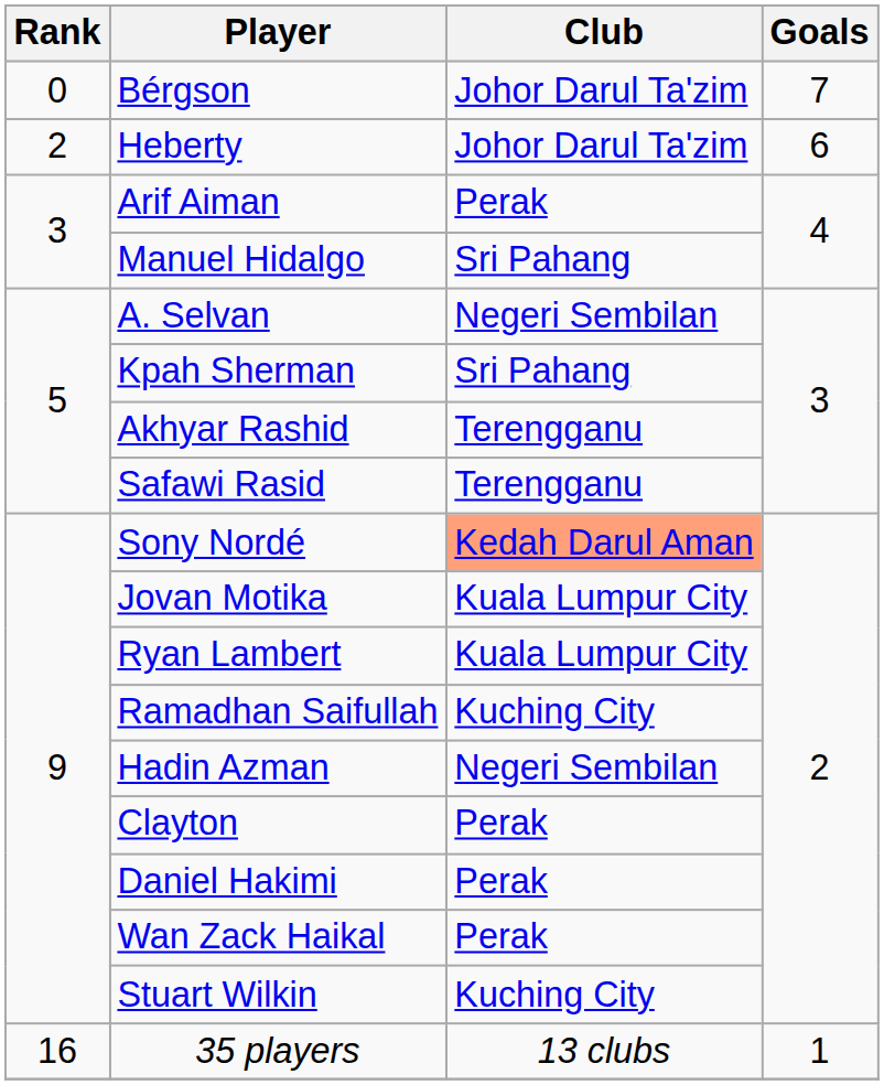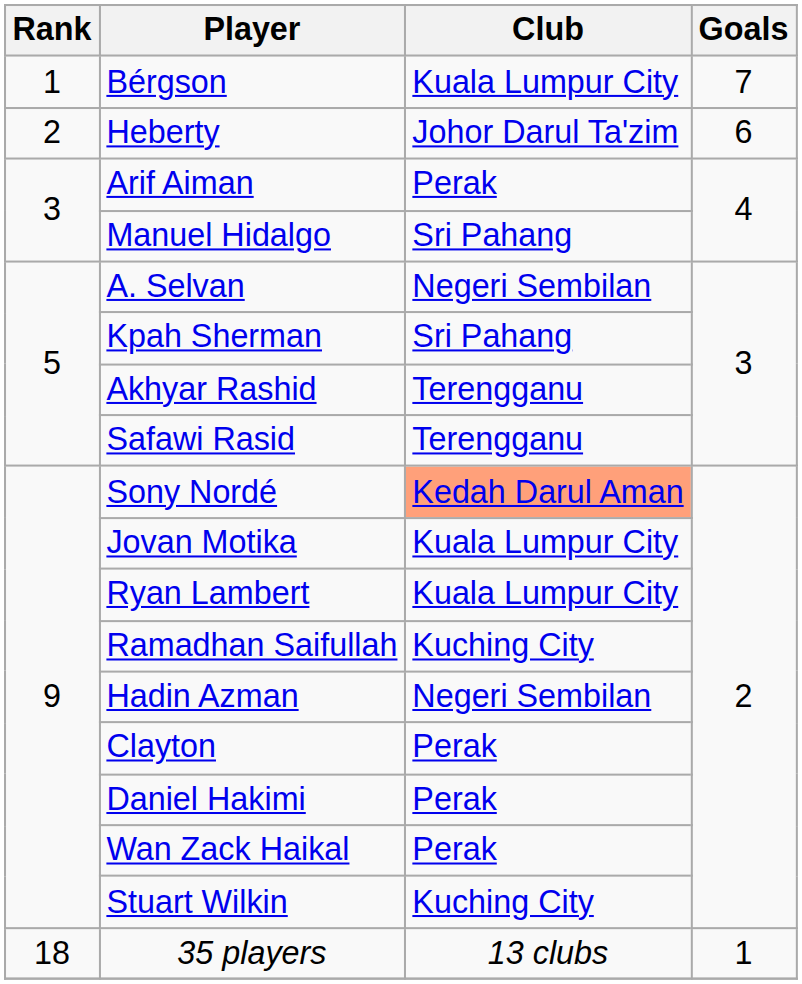 <table class="wikitable" style="text-align:center">
 <tr>
 <th>Rank</th>
 <th>Player</th>
 <th>Club</th>
 <th>Goals</th>
 </tr>
 <tr>
-<td>0</td>
+<td>1</td>
 <td style="text-align:left;"> <a href='#'>Bérgson</a></td>
-<td style="text-align:left;"><a href='#'>Johor Darul Ta'zim</a></td>
+<td style="text-align:left;"><a href='#'>Kuala Lumpur City</a></td>
 <td>7</td>
 </tr>
 <tr>
 <td>2</td>
 <td style="text-align:left;"> <a href='#'>Heberty</a></td>
 <td style="text-align:left;"><a href='#'>Johor Darul Ta'zim</a></td>
 <td>6</td>
 </tr>
 <tr>
 <td rowspan=2>3</td>
 <td style="text-align:left;"> <a href='#'>Arif Aiman</a></td>
 <td style="text-align:left;"><a href='#'>Perak</a></td>
 <td rowspan=2>4</td>
 </tr>
 <tr>
 <td style="text-align:left;"> <a href='#'>Manuel Hidalgo</a></td>
 <td style="text-align:left;"><a href='#'>Sri Pahang</a></td>
 </tr>
 <tr>
 <td rowspan=4>5</td>
 <td style="text-align:left;"> <a href='#'>A. Selvan</a></td>
 <td style="text-align:left;"><a href='#'>Negeri Sembilan</a></td>
 <td rowspan=4>3</td>
 </tr>
 <tr>
 <td style="text-align:left;"> <a href='#'>Kpah Sherman</a></td>
 <td style="text-align:left;"><a href='#'>Sri Pahang</a></td>
 </tr>
 <tr>
 <td style="text-align:left;"> <a href='#'>Akhyar Rashid</a></td>
 <td style="text-align:left;"><a href='#'>Terengganu</a></td>
 </tr>
 <tr>
 <td style="text-align:left;"> <a href='#'>Safawi Rasid</a></td>
 <td style="text-align:left;"><a href='#'>Terengganu</a></td>
 </tr>
 <tr>
 <td rowspan=9>9</td>
 <td style="text-align:left;"> <a href='#'>Sony Nordé</a></td>
 <td style="background: lightsalmon; text-align:left;"><a href='#'>Kedah Darul Aman</a></td>
 <td rowspan=9>2</td>
 </tr>
 <tr>
 <td style="text-align:left;"> <a href='#'>Jovan Motika</a></td>
 <td style="text-align:left;"><a href='#'>Kuala Lumpur City</a></td>
 </tr>
 <tr>
 <td style="text-align:left;"> <a href='#'>Ryan Lambert</a></td>
 <td style="text-align:left;"><a href='#'>Kuala Lumpur City</a></td>
 </tr>
 <tr>
 <td style="text-align:left;"> <a href='#'>Ramadhan Saifullah</a></td>
 <td style="text-align:left;"><a href='#'>Kuching City</a></td>
 </tr>
 <tr>
 <td style="text-align:left;"> <a href='#'>Hadin Azman</a></td>
 <td style="text-align:left;"><a href='#'>Negeri Sembilan</a></td>
 </tr>
 <tr>
 <td style="text-align:left;"> <a href='#'>Clayton</a></td>
 <td style="text-align:left;"><a href='#'>Perak</a></td>
 </tr>
 <tr>
 <td style="text-align:left;"> <a href='#'>Daniel Hakimi</a></td>
 <td style="text-align:left;"><a href='#'>Perak</a></td>
 </tr>
 <tr>
 <td style="text-align:left;"> <a href='#'>Wan Zack Haikal</a></td>
 <td style="text-align:left;"><a href='#'>Perak</a></td>
 </tr>
 <tr>
 <td style="text-align:left;"> <a href='#'>Stuart Wilkin</a></td>
 <td style="text-align:left;"><a href='#'>Kuching City</a></td>
 </tr>
 <tr>
-<td>16</td>
+<td>18</td>
 <td><em>35 players</em></td>
 <td><em>13 clubs</em></td>
 <td>1</td>
 </tr>
 <tr>
 </tr>
 </table>
